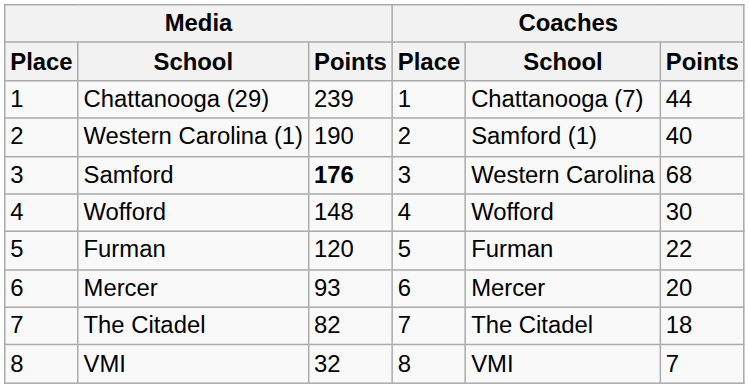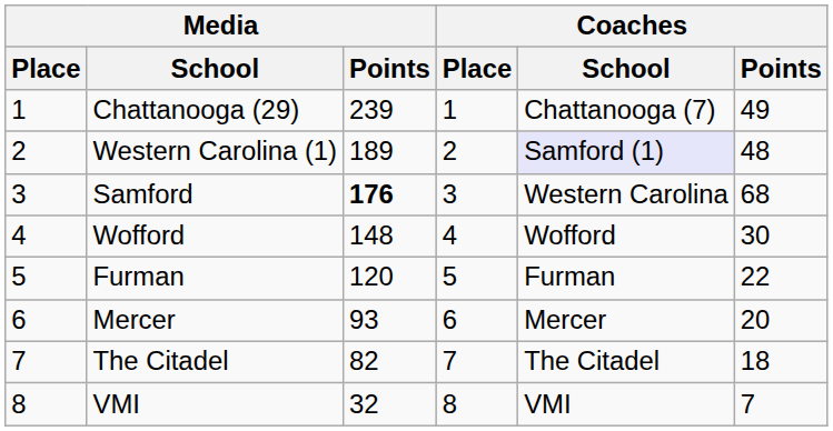 <table Class="wikitable">
 <tr align=center>
 <th colspan=3>Media</th>
 <th colspan=3>Coaches</th>
 </tr>
 <tr align=center>
 <th>Place</th>
 <th>School</th>
 <th>Points</th>
 <th>Place</th>
 <th>School</th>
 <th>Points</th>
 </tr>
 <tr>
 <td>1</td>
 <td>Chattanooga (29)</td>
 <td>239</td>
 <td>1</td>
 <td>Chattanooga (7)</td>
-<td>44</td>
+<td>49</td>
 </tr>
 <tr>
 <td>2</td>
 <td>Western Carolina (1)</td>
-<td>190</td>
+<td>189</td>
 <td>2</td>
-<td>Samford (1)</td>
-<td>40</td>
+<td style="background: lavender;">Samford (1)</td>
+<td>48</td>
 </tr>
 <tr>
 <td>3</td>
 <td>Samford</td>
 <td><strong>176</strong></td>
 <td>3</td>
 <td>Western Carolina</td>
 <td>68</td>
 </tr>
 <tr>
 <td>4</td>
 <td>Wofford</td>
 <td>148</td>
 <td>4</td>
 <td>Wofford</td>
 <td>30</td>
 </tr>
 <tr>
 <td>5</td>
 <td>Furman</td>
 <td>120</td>
 <td>5</td>
 <td>Furman</td>
 <td>22</td>
 </tr>
 <tr>
 <td>6</td>
 <td>Mercer</td>
 <td>93</td>
 <td>6</td>
 <td>Mercer</td>
 <td>20</td>
 </tr>
 <tr>
 <td>7</td>
 <td>The Citadel</td>
 <td>82</td>
 <td>7</td>
 <td>The Citadel</td>
 <td>18</td>
 </tr>
 <tr>
 <td>8</td>
 <td>VMI</td>
 <td>32</td>
 <td>8</td>
 <td>VMI</td>
 <td>7</td>
 </tr>
 </table>
